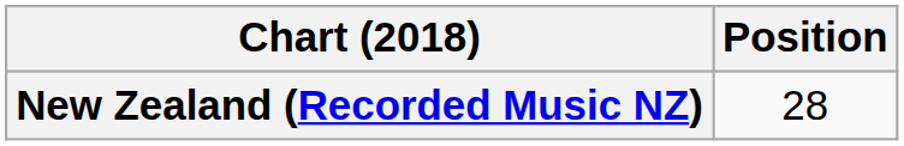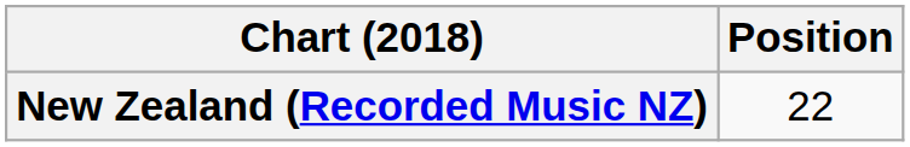 <table class="wikitable sortable plainrowheaders" style="text-align:center">
 <tr>
 <th scope="col">Chart (2018)</th>
 <th scope="col">Position</th>
 </tr>
 <tr>
 <th scope="row">New Zealand (<a href='#'>Recorded Music NZ</a>)</th>
-<td>28</td>
+<td>22</td>
 </tr>
 </table>
